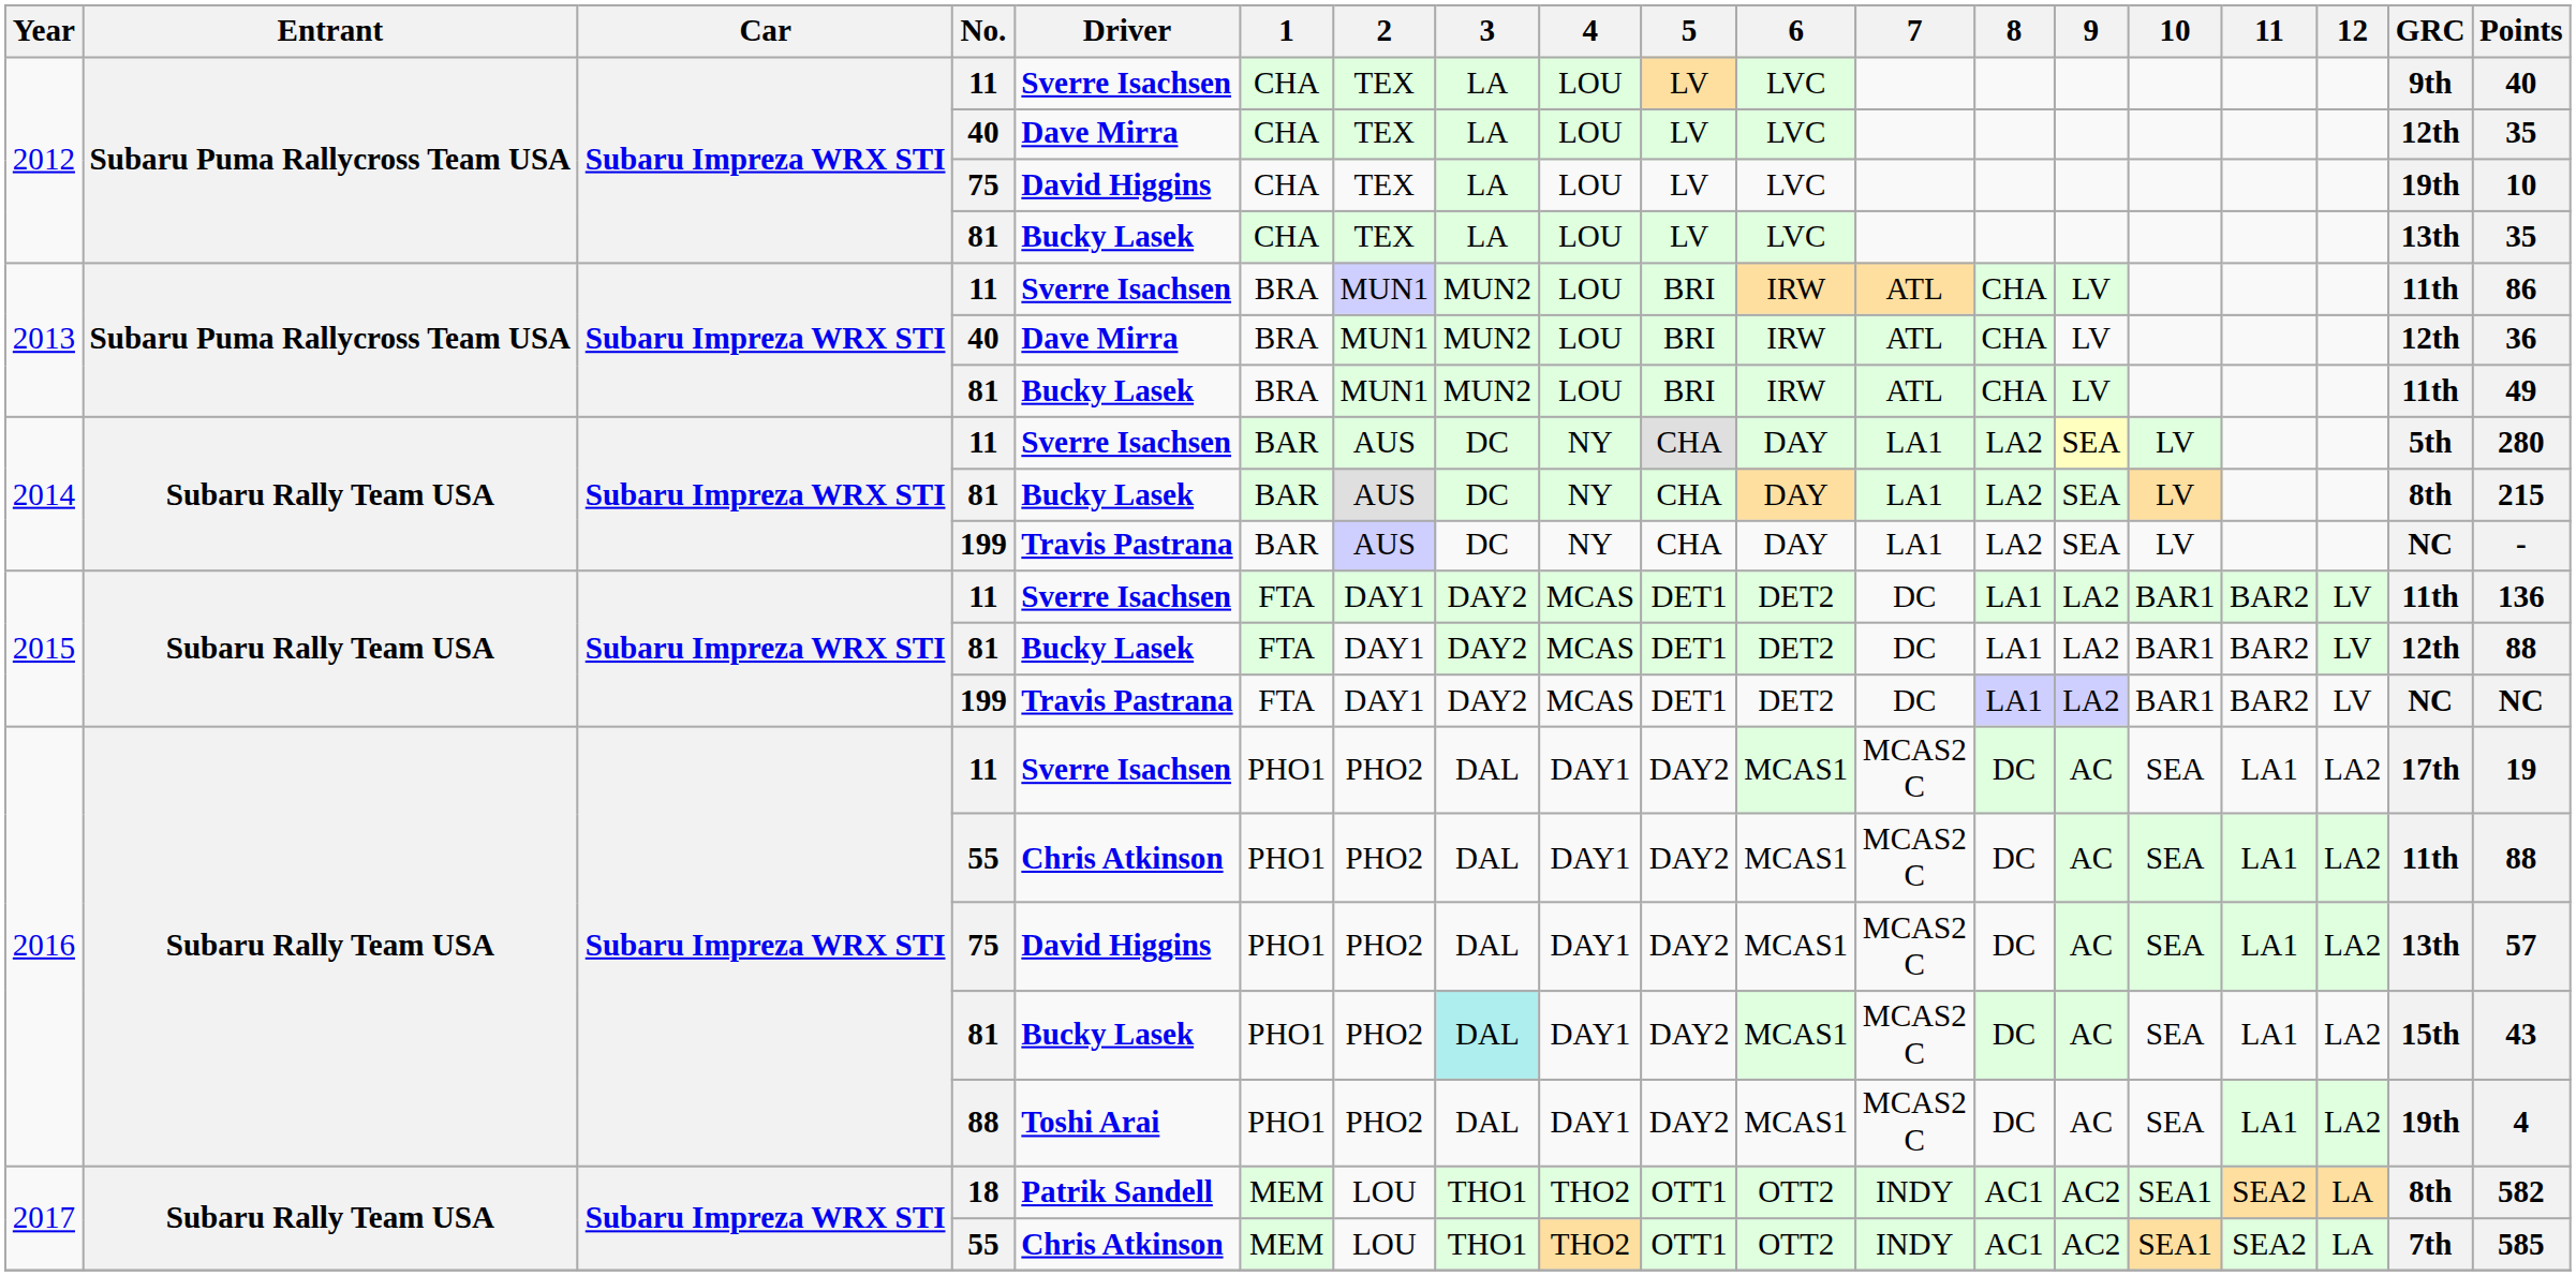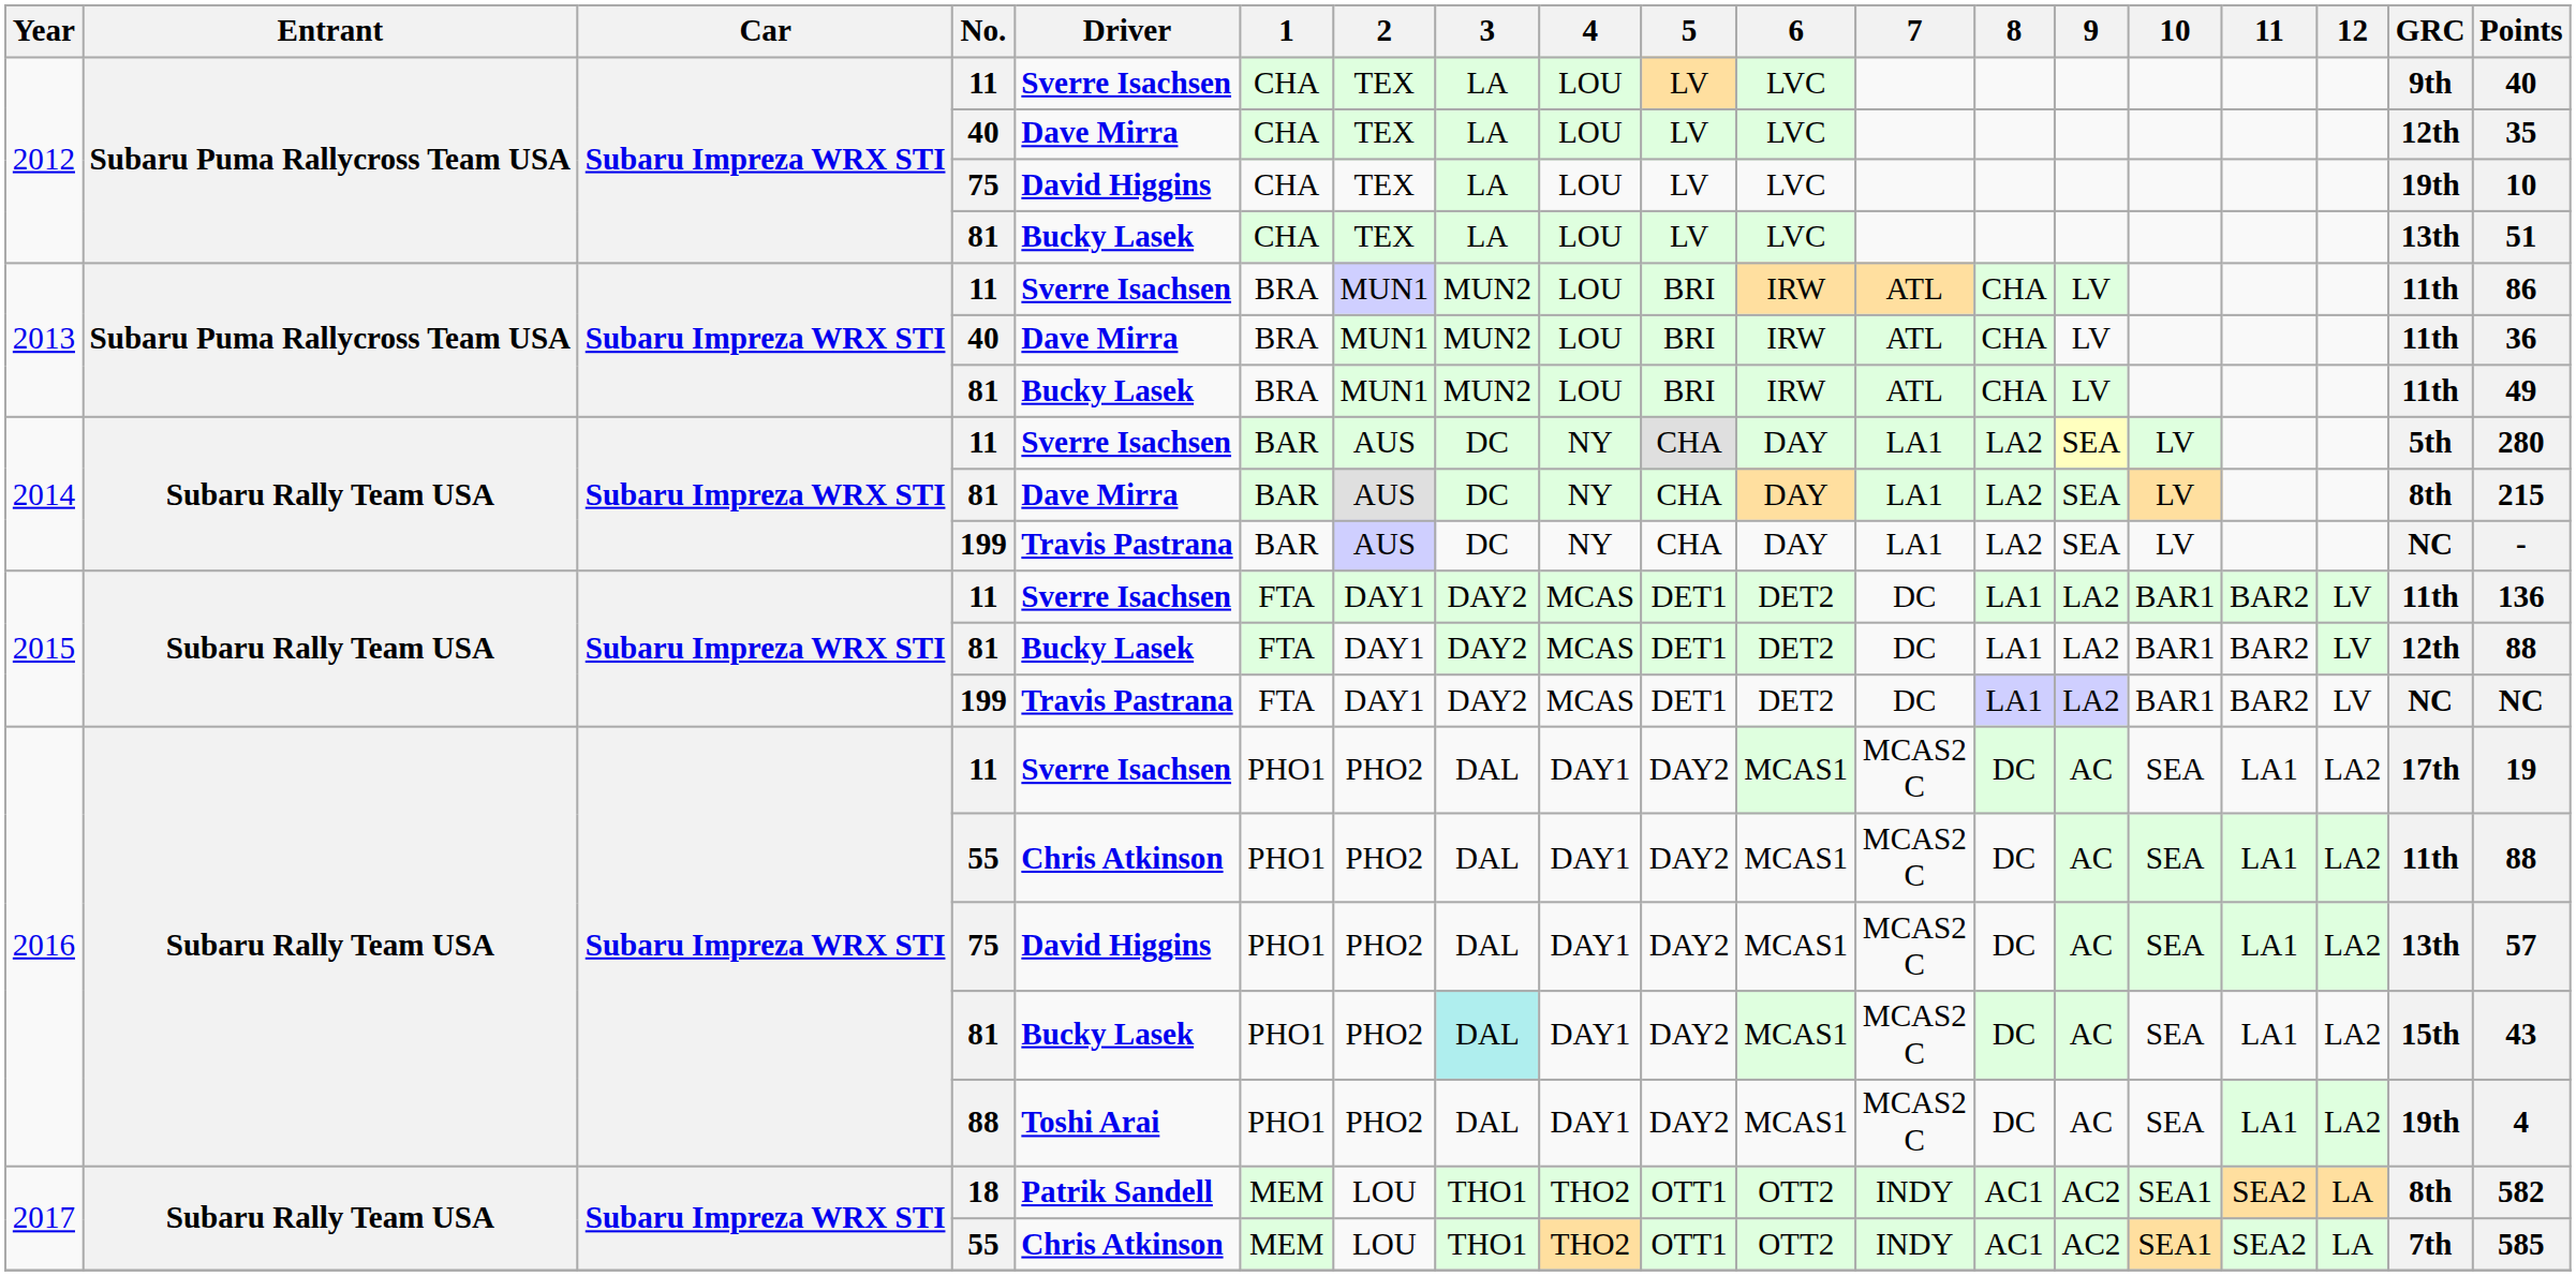 <table class="wikitable" border="1" style="text-align:center; font-size:90%;">
 <tr>
 <th>Year</th>
 <th>Entrant</th>
 <th>Car</th>
 <th>No.</th>
 <th>Driver</th>
 <th>1</th>
 <th>2</th>
 <th>3</th>
 <th>4</th>
 <th>5</th>
 <th>6</th>
 <th>7</th>
 <th>8</th>
 <th>9</th>
 <th>10</th>
 <th>11</th>
 <th>12</th>
 <th>GRC</th>
 <th>Points</th>
 </tr>
 <tr>
 <td rowspan=4><a href='#'>2012</a></td>
 <th rowspan=4>Subaru Puma Rallycross Team USA</th>
 <th rowspan=4><a href='#'>Subaru Impreza WRX STI</a></th>
 <th>11</th>
 <td align="left"> <strong><a href='#'>Sverre Isachsen</a></strong></td>
 <td style="background:#DFFFDF;">CHA<br></td>
 <td style="background:#DFFFDF;">TEX<br></td>
 <td style="background:#DFFFDF;">LA <br></td>
 <td style="background:#DFFFDF;">LOU <br></td>
 <td style="background:#FFDF9F;">LV<br></td>
 <td style="background:#DFFFDF;">LVC<br></td>
 <td></td>
 <td></td>
 <td></td>
 <td></td>
 <td></td>
 <td></td>
 <th>9th</th>
 <th>40</th>
 </tr>
 <tr>
 <th>40</th>
 <td align="left"> <strong><a href='#'>Dave Mirra</a></strong></td>
 <td style="background:#DFFFDF;">CHA<br></td>
 <td style="background:#DFFFDF;">TEX<br></td>
 <td style="background:#DFFFDF;">LA <br></td>
 <td style="background:#DFFFDF;">LOU <br></td>
 <td style="background:#DFFFDF;">LV<br></td>
 <td style="background:#DFFFDF;">LVC<br></td>
 <td></td>
 <td></td>
 <td></td>
 <td></td>
 <td></td>
 <td></td>
 <th>12th</th>
 <th>35</th>
 </tr>
 <tr>
 <th>75</th>
 <td align="left">  <strong><a href='#'>David Higgins</a></strong></td>
 <td>CHA</td>
 <td>TEX</td>
 <td style="background:#DFFFDF;">LA <br></td>
 <td>LOU</td>
 <td>LV</td>
 <td>LVC</td>
 <td></td>
 <td></td>
 <td></td>
 <td></td>
 <td></td>
 <td></td>
 <th>19th</th>
 <th>10</th>
 </tr>
 <tr>
 <th>81</th>
 <td align="left"> <strong><a href='#'>Bucky Lasek</a></strong></td>
 <td style="background:#DFFFDF;">CHA<br></td>
 <td style="background:#DFFFDF;">TEX<br></td>
 <td style="background:#DFFFDF;">LA <br></td>
 <td style="background:#DFFFDF;">LOU <br></td>
 <td style="background:#DFFFDF;">LV<br></td>
 <td style="background:#DFFFDF;">LVC<br></td>
 <td></td>
 <td></td>
 <td></td>
 <td></td>
 <td></td>
 <td></td>
 <th>13th</th>
-<th>35</th>
+<th>51</th>
 </tr>
 <tr>
 <td rowspan=3><a href='#'>2013</a></td>
 <th rowspan=3>Subaru Puma Rallycross Team USA</th>
 <th rowspan=3><a href='#'>Subaru Impreza WRX STI</a></th>
 <th>11</th>
 <td align="left"> <strong><a href='#'>Sverre Isachsen</a></strong></td>
 <td>BRA</td>
 <td style="background:#CFCFFF;">MUN1<br></td>
 <td style="background:#DFFFDF;">MUN2<br></td>
 <td style="background:#DFFFDF;">LOU<br></td>
 <td style="background:#DFFFDF;">BRI<br></td>
 <td style="background:#FFDF9F;">IRW<br></td>
 <td style="background:#FFDF9F;">ATL<br></td>
 <td style="background:#DFFFDF;">CHA<br></td>
 <td style="background:#DFFFDF;">LV<br></td>
 <td></td>
 <td></td>
 <td></td>
 <th>11th</th>
 <th>86</th>
 </tr>
 <tr>
 <th>40</th>
 <td align="left"> <strong><a href='#'>Dave Mirra</a></strong></td>
 <td>BRA</td>
 <td style="background:#DFFFDF;">MUN1<br></td>
 <td style="background:#DFFFDF;">MUN2<br></td>
 <td style="background:#DFFFDF;">LOU<br></td>
 <td style="background:#DFFFDF;">BRI<br></td>
 <td style="background:#DFFFDF;">IRW<br></td>
 <td style="background:#DFFFDF;">ATL<br></td>
 <td style="background:#DFFFDF;">CHA<br></td>
 <td>LV<br></td>
 <td></td>
 <td></td>
 <td></td>
-<th>12th</th>
+<th>11th</th>
 <th>36</th>
 </tr>
 <tr>
 <th>81</th>
 <td align="left"> <strong><a href='#'>Bucky Lasek</a></strong></td>
 <td>BRA</td>
 <td style="background:#DFFFDF;">MUN1<br></td>
 <td style="background:#DFFFDF;">MUN2<br></td>
 <td style="background:#DFFFDF;">LOU<br></td>
 <td style="background:#DFFFDF;">BRI<br></td>
 <td style="background:#DFFFDF;">IRW<br></td>
 <td style="background:#DFFFDF;">ATL<br></td>
 <td style="background:#DFFFDF;">CHA<br></td>
 <td style="background:#DFFFDF;">LV<br></td>
 <td></td>
 <td></td>
 <td></td>
 <th>11th</th>
 <th>49</th>
 </tr>
 <tr>
 <td rowspan=3><a href='#'>2014</a></td>
 <th rowspan=3>Subaru Rally Team USA</th>
 <th rowspan=3><a href='#'>Subaru Impreza WRX STI</a></th>
 <th>11</th>
 <td align="left"> <strong><a href='#'>Sverre Isachsen</a></strong></td>
 <td style="background:#DFFFDF;">BAR<br></td>
 <td style="background:#DFFFDF;">AUS<br></td>
 <td style="background:#DFFFDF;">DC<br></td>
 <td style="background:#DFFFDF;">NY<br></td>
 <td style="background:#DFDFDF;">CHA<br></td>
 <td style="background:#DFFFDF;">DAY<br></td>
 <td style="background:#DFFFDF;">LA1<br></td>
 <td style="background:#DFFFDF;">LA2<br></td>
 <td style="background:#FFFFBF;">SEA<br></td>
 <td style="background:#DFFFDF;">LV<br></td>
 <td></td>
 <td></td>
 <th>5th</th>
 <th>280</th>
 </tr>
 <tr>
 <th>81</th>
-<td align="left"> <strong><a href='#'>Bucky Lasek</a></strong></td>
+<td align="left"> <strong><a href='#'>Dave Mirra</a></strong></td>
 <td style="background:#DFFFDF;">BAR<br></td>
 <td style="background:#DFDFDF;">AUS<br></td>
 <td style="background:#DFFFDF;">DC<br></td>
 <td style="background:#DFFFDF;">NY<br></td>
 <td style="background:#DFFFDF;">CHA<br></td>
 <td style="background:#FFDF9F;">DAY<br></td>
 <td style="background:#DFFFDF;">LA1<br></td>
 <td style="background:#DFFFDF;">LA2<br></td>
 <td style="background:#DFFFDF;">SEA<br></td>
 <td style="background:#FFDF9F;">LV<br></td>
 <td></td>
 <td></td>
 <th>8th</th>
 <th>215</th>
 </tr>
 <tr>
 <th>199</th>
 <td align="left"> <strong><a href='#'>Travis Pastrana</a></strong></td>
 <td>BAR</td>
 <td style="background:#CFCFFF;">AUS<br></td>
 <td>DC</td>
 <td>NY</td>
 <td>CHA</td>
 <td>DAY</td>
 <td>LA1</td>
 <td>LA2</td>
 <td>SEA</td>
 <td>LV</td>
 <td></td>
 <td></td>
 <th>NC</th>
 <th>-</th>
 </tr>
 <tr>
 <td rowspan=3><a href='#'>2015</a></td>
 <th rowspan=3>Subaru Rally Team USA</th>
 <th rowspan=3><a href='#'>Subaru Impreza WRX STI</a></th>
 <th>11</th>
 <td align="left"> <strong><a href='#'>Sverre Isachsen</a></strong></td>
 <td style="background:#DFFFDF;">FTA<br></td>
 <td style="background:#DFFFDF;">DAY1<br></td>
 <td style="background:#DFFFDF;">DAY2<br></td>
 <td style="background:#DFFFDF;">MCAS<br></td>
 <td style="background:#DFFFDF;">DET1<br></td>
 <td style="background:#DFFFDF;">DET2<br></td>
 <td>DC</td>
 <td style="background:#DFFFDF;">LA1<br></td>
 <td style="background:#DFFFDF;">LA2<br></td>
 <td style="background:#DFFFDF;">BAR1<br></td>
 <td style="background:#DFFFDF;">BAR2<br></td>
 <td style="background:#DFFFDF;">LV<br></td>
 <th>11th</th>
 <th>136</th>
 </tr>
 <tr>
 <th>81</th>
 <td align="left"> <strong><a href='#'>Bucky Lasek</a></strong></td>
 <td style="background:#DFFFDF;">FTA<br></td>
 <td>DAY1<br></td>
 <td style="background:#DFFFDF;">DAY2<br></td>
 <td style="background:#DFFFDF;">MCAS<br></td>
 <td style="background:#DFFFDF;">DET1<br></td>
 <td style="background:#DFFFDF;">DET2<br></td>
 <td>DC</td>
 <td>LA1<br></td>
 <td>LA2<br></td>
 <td>BAR1</td>
 <td>BAR2</td>
 <td style="background:#DFFFDF;">LV<br></td>
 <th>12th</th>
 <th>88</th>
 </tr>
 <tr>
 <th>199</th>
 <td align="left"> <strong><a href='#'>Travis Pastrana</a></strong></td>
 <td>FTA</td>
 <td>DAY1</td>
 <td>DAY2</td>
 <td>MCAS</td>
 <td>DET1</td>
 <td>DET2</td>
 <td>DC</td>
 <td style="background:#CFCFFF;">LA1<br></td>
 <td style="background:#CFCFFF;">LA2<br></td>
 <td>BAR1</td>
 <td>BAR2</td>
 <td>LV</td>
 <th>NC</th>
 <th>NC</th>
 </tr>
 <tr>
 <td rowspan=5><a href='#'>2016</a></td>
 <th rowspan=5>Subaru Rally Team USA</th>
 <th rowspan=5><a href='#'>Subaru Impreza WRX STI</a></th>
 <th>11</th>
 <td align="left"> <strong><a href='#'>Sverre Isachsen</a></strong></td>
 <td>PHO1</td>
 <td>PHO2</td>
 <td>DAL</td>
 <td>DAY1</td>
 <td>DAY2</td>
 <td style="background:#DFFFDF;">MCAS1<br></td>
 <td>MCAS2<br>C<br></td>
 <td style="background:#DFFFDF;">DC<br></td>
 <td style="background:#DFFFDF;">AC<br></td>
 <td>SEA</td>
 <td>LA1</td>
 <td>LA2</td>
 <th>17th</th>
 <th>19</th>
 </tr>
 <tr>
 <th>55</th>
 <td align="left"> <strong><a href='#'>Chris Atkinson</a></strong></td>
 <td>PHO1</td>
 <td>PHO2</td>
 <td>DAL</td>
 <td>DAY1</td>
 <td>DAY2</td>
 <td>MCAS1</td>
 <td>MCAS2<br>C<br></td>
 <td>DC</td>
 <td style="background:#DFFFDF;">AC<br></td>
 <td style="background:#DFFFDF;">SEA<br></td>
 <td style="background:#DFFFDF;">LA1<br></td>
 <td style="background:#DFFFDF;">LA2<br></td>
 <th>11th</th>
 <th>88</th>
 </tr>
 <tr>
 <th>75</th>
 <td align="left">  <strong><a href='#'>David Higgins</a></strong></td>
 <td>PHO1</td>
 <td>PHO2</td>
 <td>DAL</td>
 <td>DAY1</td>
 <td>DAY2</td>
 <td>MCAS1</td>
 <td>MCAS2<br>C<br></td>
 <td>DC</td>
 <td style="background:#DFFFDF;">AC</td>
 <td style="background:#DFFFDF;">SEA<br></td>
 <td style="background:#DFFFDF;">LA1<br></td>
 <td style="background:#DFFFDF;">LA2<br></td>
 <th>13th</th>
 <th>57</th>
 </tr>
 <tr>
 <th>81</th>
 <td align="left"> <strong><a href='#'>Bucky Lasek</a></strong></td>
 <td>PHO1</td>
 <td>PHO2</td>
 <td style="background: paleturquoise;">DAL</td>
 <td>DAY1</td>
 <td>DAY2</td>
 <td style="background:#DFFFDF;">MCAS1<br></td>
 <td>MCAS2<br>C<br></td>
 <td style="background:#DFFFDF;">DC<br></td>
 <td style="background:#DFFFDF;">AC<br></td>
 <td>SEA</td>
 <td>LA1</td>
 <td>LA2</td>
 <th>15th</th>
 <th>43</th>
 </tr>
 <tr>
 <th>88</th>
 <td align="left"> <strong><a href='#'>Toshi Arai</a></strong></td>
 <td>PHO1</td>
 <td>PHO2</td>
 <td>DAL</td>
 <td>DAY1</td>
 <td>DAY2</td>
 <td>MCAS1</td>
 <td>MCAS2<br>C<br></td>
 <td>DC</td>
 <td>AC</td>
 <td>SEA</td>
 <td style="background:#DFFFDF;">LA1<br></td>
 <td style="background:#DFFFDF;">LA2<br></td>
 <th>19th</th>
 <th>4</th>
 </tr>
 <tr>
 <td rowspan=2><a href='#'>2017</a></td>
 <th rowspan=2>Subaru Rally Team USA</th>
 <th rowspan=2><a href='#'>Subaru Impreza WRX STI</a></th>
 <th>18</th>
 <td align="left"> <strong><a href='#'>Patrik Sandell</a></strong></td>
 <td style="background:#DFFFDF;">MEM<br></td>
 <td>LOU</td>
 <td style="background:#DFFFDF;">THO1<br></td>
 <td style="background:#DFFFDF;">THO2<br></td>
 <td style="background:#DFFFDF;">OTT1<br></td>
 <td style="background:#DFFFDF;">OTT2<br></td>
 <td style="background:#DFFFDF;">INDY<br></td>
 <td style="background:#DFFFDF;">AC1<br></td>
 <td style="background:#DFFFDF;">AC2<br></td>
 <td style="background:#DFFFDF;">SEA1<br></td>
 <td style="background:#FFDF9F;">SEA2<br></td>
 <td style="background:#FFDF9F;">LA<br></td>
 <th>8th</th>
 <th>582</th>
 </tr>
 <tr>
 <th>55</th>
 <td align="left"> <strong><a href='#'>Chris Atkinson</a></strong></td>
 <td style="background:#DFFFDF;">MEM<br></td>
 <td>LOU</td>
 <td style="background:#DFFFDF;">THO1<br></td>
 <td style="background:#FFDF9F;">THO2<br></td>
 <td style="background:#DFFFDF;">OTT1<br></td>
 <td style="background:#DFFFDF;">OTT2<br></td>
 <td style="background:#DFFFDF;">INDY<br></td>
 <td style="background:#DFFFDF;">AC1<br></td>
 <td style="background:#DFFFDF;">AC2<br></td>
 <td style="background:#FFDF9F;">SEA1<br></td>
 <td style="background:#DFFFDF;">SEA2<br></td>
 <td style="background:#DFFFDF;">LA<br></td>
 <th>7th</th>
 <th>585</th>
 </tr>
 <tr>
 </tr>
 </table>
